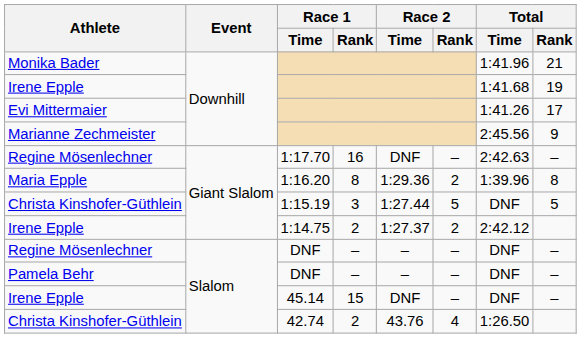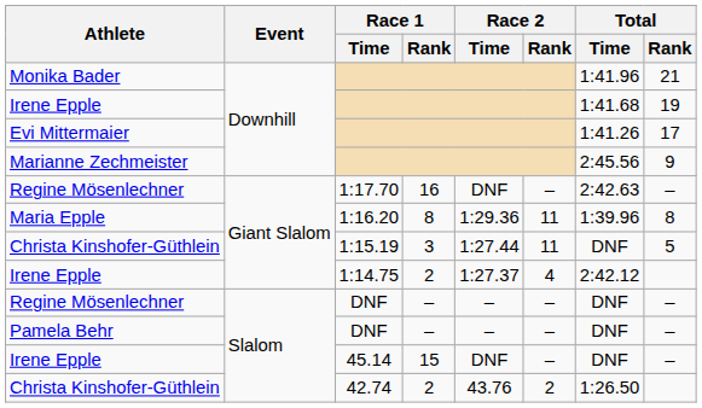 <table class="wikitable" style="font-size:90%">
 <tr>
 <th rowspan="2">Athlete</th>
 <th rowspan="2">Event</th>
 <th colspan="2">Race 1</th>
 <th colspan="2">Race 2</th>
 <th colspan="2">Total</th>
 </tr>
 <tr>
 <th>Time</th>
 <th>Rank</th>
 <th>Time</th>
 <th>Rank</th>
 <th>Time</th>
 <th>Rank</th>
 </tr>
 <tr>
 <td><a href='#'>Monika Bader</a></td>
 <td rowspan="4">Downhill</td>
 <td colspan="4" bgcolor="wheat"></td>
 <td align="center">1:41.96</td>
 <td align="center">21</td>
 </tr>
 <tr>
 <td><a href='#'>Irene Epple</a></td>
 <td colspan="4" bgcolor="wheat"></td>
 <td align="center">1:41.68</td>
 <td align="center">19</td>
 </tr>
 <tr>
 <td><a href='#'>Evi Mittermaier</a></td>
 <td colspan="4" bgcolor="wheat"></td>
 <td align="center">1:41.26</td>
 <td align="center">17</td>
 </tr>
 <tr>
 <td><a href='#'>Marianne Zechmeister</a></td>
 <td colspan="4" bgcolor="wheat"></td>
 <td align="center">2:45.56</td>
 <td align="center">9</td>
 </tr>
 <tr>
 <td><a href='#'>Regine Mösenlechner</a></td>
 <td rowspan="4">Giant Slalom</td>
 <td align="center">1:17.70</td>
 <td align="center">16</td>
 <td align="center">DNF</td>
 <td align="center">–</td>
 <td align="center">2:42.63</td>
 <td align="center">–</td>
 </tr>
 <tr>
 <td><a href='#'>Maria Epple</a></td>
 <td align="center">1:16.20</td>
 <td align="center">8</td>
 <td align="center">1:29.36</td>
-<td align="center">2</td>
+<td align="center">11</td>
 <td align="center">1:39.96</td>
 <td align="center">8</td>
 </tr>
 <tr>
 <td><a href='#'>Christa Kinshofer-Güthlein</a></td>
 <td align="center">1:15.19</td>
 <td align="center">3</td>
 <td align="center">1:27.44</td>
-<td align="center">5</td>
+<td align="center">11</td>
 <td align="center">DNF</td>
 <td align="center">5</td>
 </tr>
 <tr>
 <td><a href='#'>Irene Epple</a></td>
 <td align="center">1:14.75</td>
 <td align="center">2</td>
 <td align="center">1:27.37</td>
-<td align="center">2</td>
+<td align="center">4</td>
 <td align="center">2:42.12</td>
 <td align="center"></td>
 </tr>
 <tr>
 <td><a href='#'>Regine Mösenlechner</a></td>
 <td rowspan="4">Slalom</td>
 <td align="center">DNF</td>
 <td align="center">–</td>
 <td align="center">–</td>
 <td align="center">–</td>
 <td align="center">DNF</td>
 <td align="center">–</td>
 </tr>
 <tr>
 <td><a href='#'>Pamela Behr</a></td>
 <td align="center">DNF</td>
 <td align="center">–</td>
 <td align="center">–</td>
 <td align="center">–</td>
 <td align="center">DNF</td>
 <td align="center">–</td>
 </tr>
 <tr>
 <td><a href='#'>Irene Epple</a></td>
 <td align="center">45.14</td>
 <td align="center">15</td>
 <td align="center">DNF</td>
 <td align="center">–</td>
 <td align="center">DNF</td>
 <td align="center">–</td>
 </tr>
 <tr>
 <td><a href='#'>Christa Kinshofer-Güthlein</a></td>
 <td align="center">42.74</td>
 <td align="center">2</td>
 <td align="center">43.76</td>
-<td align="center">4</td>
+<td align="center">2</td>
 <td align="center">1:26.50</td>
 <td align="center"></td>
 </tr>
 </table>
